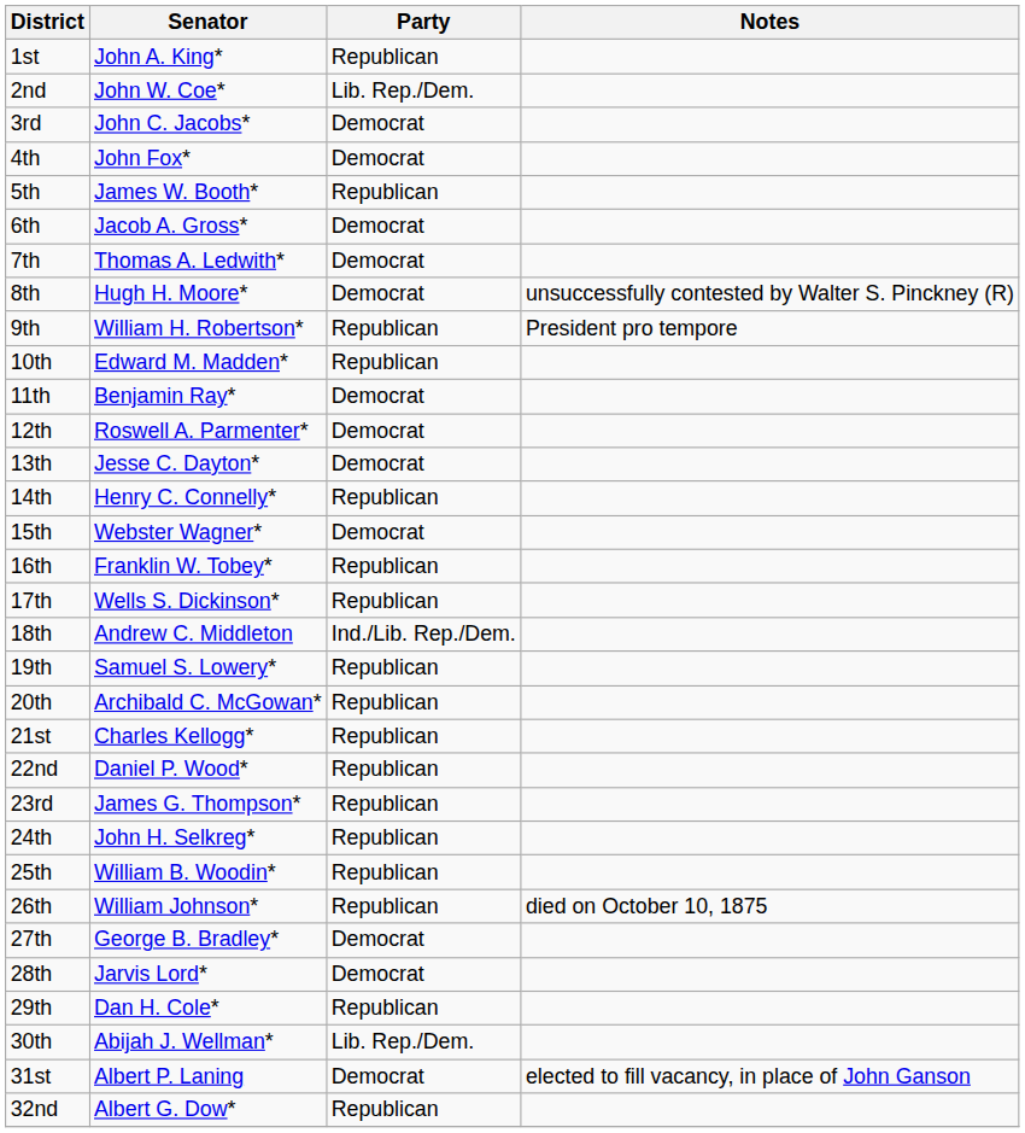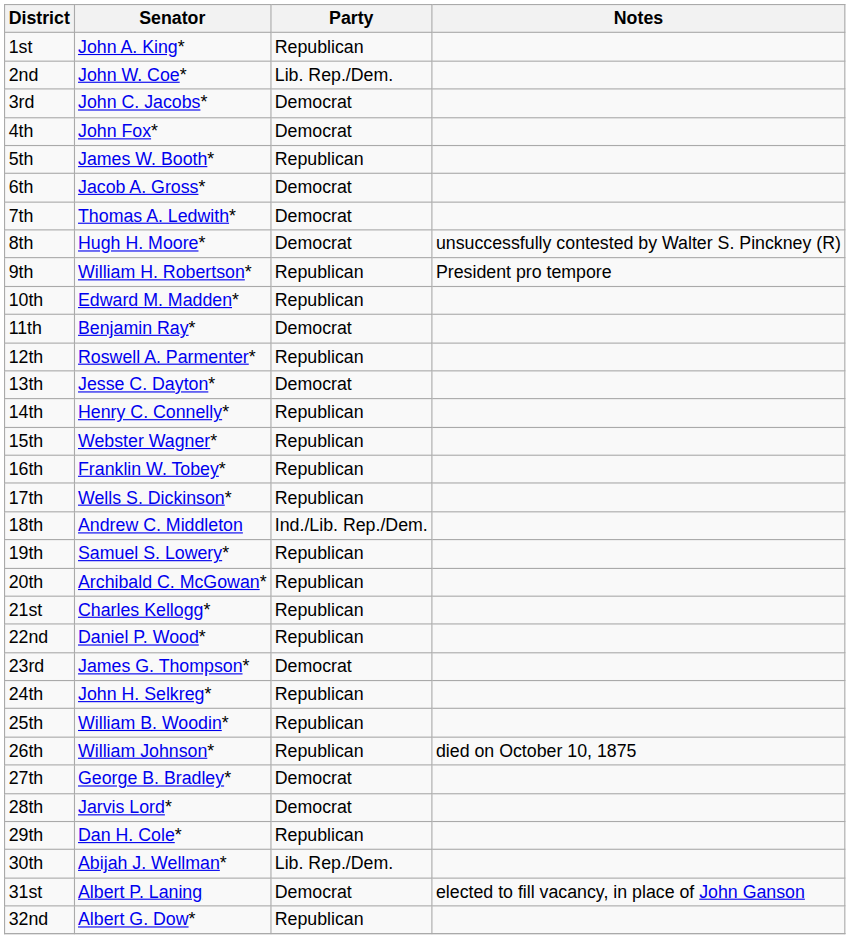 <table class=wikitable>
 <tr>
 <th>District</th>
 <th>Senator</th>
 <th>Party</th>
 <th>Notes</th>
 </tr>
 <tr>
 <td>1st</td>
 <td><a href='#'>John A. King</a>*</td>
 <td>Republican</td>
 <td></td>
 </tr>
 <tr>
 <td>2nd</td>
 <td><a href='#'>John W. Coe</a>*</td>
 <td>Lib. Rep./Dem.</td>
 <td></td>
 </tr>
 <tr>
 <td>3rd</td>
 <td><a href='#'>John C. Jacobs</a>*</td>
 <td>Democrat</td>
 <td></td>
 </tr>
 <tr>
 <td>4th</td>
 <td><a href='#'>John Fox</a>*</td>
 <td>Democrat</td>
 <td></td>
 </tr>
 <tr>
 <td>5th</td>
 <td><a href='#'>James W. Booth</a>*</td>
 <td>Republican</td>
 <td></td>
 </tr>
 <tr>
 <td>6th</td>
 <td><a href='#'>Jacob A. Gross</a>*</td>
 <td>Democrat</td>
 <td></td>
 </tr>
 <tr>
 <td>7th</td>
 <td><a href='#'>Thomas A. Ledwith</a>*</td>
 <td>Democrat</td>
 <td></td>
 </tr>
 <tr>
 <td>8th</td>
 <td><a href='#'>Hugh H. Moore</a>*</td>
 <td>Democrat</td>
 <td>unsuccessfully contested by Walter S. Pinckney (R)</td>
 </tr>
 <tr>
 <td>9th</td>
 <td><a href='#'>William H. Robertson</a>*</td>
 <td>Republican</td>
 <td>President pro tempore</td>
 </tr>
 <tr>
 <td>10th</td>
 <td><a href='#'>Edward M. Madden</a>*</td>
 <td>Republican</td>
 <td></td>
 </tr>
 <tr>
 <td>11th</td>
 <td><a href='#'>Benjamin Ray</a>*</td>
 <td>Democrat</td>
 <td></td>
 </tr>
 <tr>
 <td>12th</td>
 <td><a href='#'>Roswell A. Parmenter</a>*</td>
-<td>Democrat</td>
+<td>Republican</td>
 <td></td>
 </tr>
 <tr>
 <td>13th</td>
 <td><a href='#'>Jesse C. Dayton</a>*</td>
 <td>Democrat</td>
 <td></td>
 </tr>
 <tr>
 <td>14th</td>
 <td><a href='#'>Henry C. Connelly</a>*</td>
 <td>Republican</td>
 <td></td>
 </tr>
 <tr>
 <td>15th</td>
 <td><a href='#'>Webster Wagner</a>*</td>
-<td>Democrat</td>
+<td>Republican</td>
 <td></td>
 </tr>
 <tr>
 <td>16th</td>
 <td><a href='#'>Franklin W. Tobey</a>*</td>
 <td>Republican</td>
 <td></td>
 </tr>
 <tr>
 <td>17th</td>
 <td><a href='#'>Wells S. Dickinson</a>*</td>
 <td>Republican</td>
 <td></td>
 </tr>
 <tr>
 <td>18th</td>
 <td><a href='#'>Andrew C. Middleton</a></td>
 <td>Ind./Lib. Rep./Dem.</td>
 <td></td>
 </tr>
 <tr>
 <td>19th</td>
 <td><a href='#'>Samuel S. Lowery</a>*</td>
 <td>Republican</td>
 <td></td>
 </tr>
 <tr>
 <td>20th</td>
 <td><a href='#'>Archibald C. McGowan</a>*</td>
 <td>Republican</td>
 <td></td>
 </tr>
 <tr>
 <td>21st</td>
 <td><a href='#'>Charles Kellogg</a>*</td>
 <td>Republican</td>
 <td></td>
 </tr>
 <tr>
 <td>22nd</td>
 <td><a href='#'>Daniel P. Wood</a>*</td>
 <td>Republican</td>
 <td></td>
 </tr>
 <tr>
 <td>23rd</td>
 <td><a href='#'>James G. Thompson</a>*</td>
-<td>Republican</td>
+<td>Democrat</td>
 <td></td>
 </tr>
 <tr>
 <td>24th</td>
 <td><a href='#'>John H. Selkreg</a>*</td>
 <td>Republican</td>
 <td></td>
 </tr>
 <tr>
 <td>25th</td>
 <td><a href='#'>William B. Woodin</a>*</td>
 <td>Republican</td>
 <td></td>
 </tr>
 <tr>
 <td>26th</td>
 <td><a href='#'>William Johnson</a>*</td>
 <td>Republican</td>
 <td>died on October 10, 1875</td>
 </tr>
 <tr>
 <td>27th</td>
 <td><a href='#'>George B. Bradley</a>*</td>
 <td>Democrat</td>
 <td></td>
 </tr>
 <tr>
 <td>28th</td>
 <td><a href='#'>Jarvis Lord</a>*</td>
 <td>Democrat</td>
 <td></td>
 </tr>
 <tr>
 <td>29th</td>
 <td><a href='#'>Dan H. Cole</a>*</td>
 <td>Republican</td>
 <td></td>
 </tr>
 <tr>
 <td>30th</td>
 <td><a href='#'>Abijah J. Wellman</a>*</td>
 <td>Lib. Rep./Dem.</td>
 <td></td>
 </tr>
 <tr>
 <td>31st</td>
 <td><a href='#'>Albert P. Laning</a></td>
 <td>Democrat</td>
 <td>elected to fill vacancy, in place of <a href='#'>John Ganson</a></td>
 </tr>
 <tr>
 <td>32nd</td>
 <td><a href='#'>Albert G. Dow</a>*</td>
 <td>Republican</td>
 <td></td>
 </tr>
 <tr>
 </tr>
 </table>
